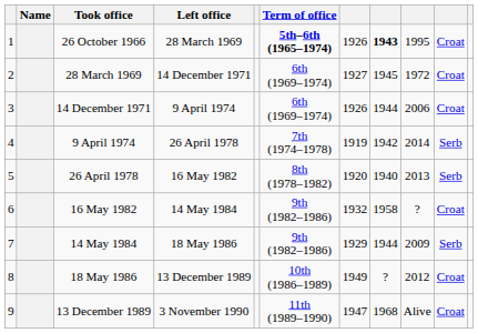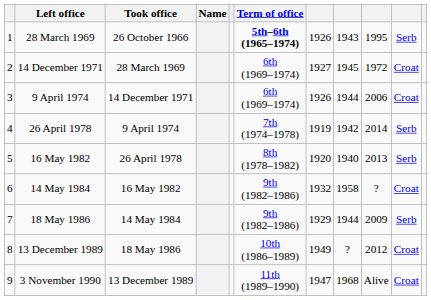 <table class="wikitable sortable" style=text-align:center>
 <tr>
 <th scope=col></th>
+<th scope=col>Left office</th>
+<th scope=col>Took office</th>
 <th scope=col>Name</th>
-<th scope=col>Took office</th>
-<th scope=col>Left office</th>
 <th scope=col></th>
 <th scope=col><a href='#'>Term of office</a></th>
 <th scope=col></th>
 <th scope=col></th>
 <th scope=col></th>
 <th scope=col></th>
 <th scope=col class="unsortable"></th>
 </tr>
 <tr>
 <td>1</td>
+<td>28 March 1969</td>
+<td>26 October 1966</td>
 <th align="center" scope="row" style="font-weight:normal;"></th>
-<td>26 October 1966</td>
-<td>28 March 1969</td>
 <td></td>
 <td><strong><a href='#'>5th</a>–<a href='#'>6th</a><br>(1965–1974)</strong></td>
 <td>1926</td>
-<td><strong>1943</strong></td>
+<td>1943</td>
 <td>1995</td>
-<td><a href='#'>Croat</a></td>
+<td><a href='#'>Serb</a></td>
 <td></td>
 </tr>
 <tr>
 <td>2</td>
+<td>14 December 1971</td>
+<td>28 March 1969</td>
 <th align="center" scope="row" style="font-weight:normal;"></th>
-<td>28 March 1969</td>
-<td>14 December 1971</td>
 <td></td>
 <td><a href='#'>6th</a><br>(1969–1974)</td>
 <td>1927</td>
 <td>1945</td>
 <td>1972</td>
 <td><a href='#'>Croat</a></td>
 <td></td>
 </tr>
 <tr>
 <td>3</td>
+<td>9 April 1974</td>
+<td>14 December 1971</td>
 <th align="center" scope="row" style="font-weight:normal;"></th>
-<td>14 December 1971</td>
-<td>9 April 1974</td>
 <td></td>
 <td><a href='#'>6th</a><br>(1969–1974)</td>
 <td>1926</td>
 <td>1944</td>
 <td>2006</td>
 <td><a href='#'>Croat</a></td>
 <td></td>
 </tr>
 <tr>
 <td>4</td>
+<td>26 April 1978</td>
+<td>9 April 1974</td>
 <th align="center" scope="row" style="font-weight:normal;"></th>
-<td>9 April 1974</td>
-<td>26 April 1978</td>
 <td></td>
 <td><a href='#'>7th</a><br>(1974–1978)</td>
 <td>1919</td>
 <td>1942</td>
 <td>2014</td>
 <td><a href='#'>Serb</a></td>
 <td></td>
 </tr>
 <tr>
 <td>5</td>
+<td>16 May 1982</td>
+<td>26 April 1978</td>
 <th align="center" scope="row" style="font-weight:normal;"></th>
-<td>26 April 1978</td>
-<td>16 May 1982</td>
 <td></td>
 <td><a href='#'>8th</a><br>(1978–1982)</td>
 <td>1920</td>
 <td>1940</td>
 <td>2013</td>
 <td><a href='#'>Serb</a></td>
 <td></td>
 </tr>
 <tr>
 <td>6</td>
+<td>14 May 1984</td>
+<td>16 May 1982</td>
 <th align="center" scope="row" style="font-weight:normal;"></th>
-<td>16 May 1982</td>
-<td>14 May 1984</td>
 <td></td>
 <td><a href='#'>9th</a><br>(1982–1986)</td>
 <td>1932</td>
 <td>1958</td>
 <td>?</td>
 <td><a href='#'>Croat</a></td>
 <td></td>
 </tr>
 <tr>
 <td>7</td>
+<td>18 May 1986</td>
+<td>14 May 1984</td>
 <th align="center" scope="row" style="font-weight:normal;"></th>
-<td>14 May 1984</td>
-<td>18 May 1986</td>
 <td></td>
 <td><a href='#'>9th</a><br>(1982–1986)</td>
 <td>1929</td>
 <td>1944</td>
 <td>2009</td>
 <td><a href='#'>Serb</a></td>
 <td></td>
 </tr>
 <tr>
 <td>8</td>
+<td>13 December 1989</td>
+<td>18 May 1986</td>
 <th align="center" scope="row" style="font-weight:normal;"></th>
-<td>18 May 1986</td>
-<td>13 December 1989</td>
 <td></td>
 <td><a href='#'>10th</a><br>(1986–1989)</td>
 <td>1949</td>
 <td>?</td>
 <td>2012</td>
 <td><a href='#'>Croat</a></td>
 <td></td>
 </tr>
 <tr>
 <td>9</td>
+<td>3 November 1990</td>
+<td>13 December 1989</td>
 <th align="center" scope="row" style="font-weight:normal;"></th>
-<td>13 December 1989</td>
-<td>3 November 1990</td>
 <td></td>
 <td><a href='#'>11th</a><br>(1989–1990)</td>
 <td>1947</td>
 <td>1968</td>
 <td>Alive</td>
 <td><a href='#'>Croat</a></td>
 <td></td>
 </tr>
 </table>
